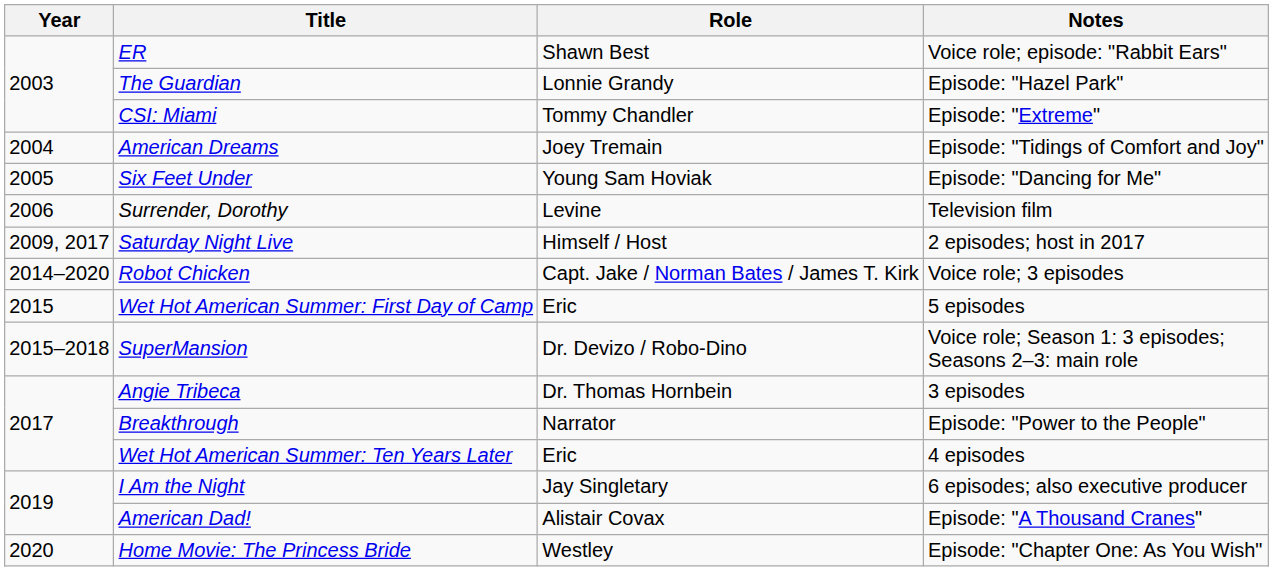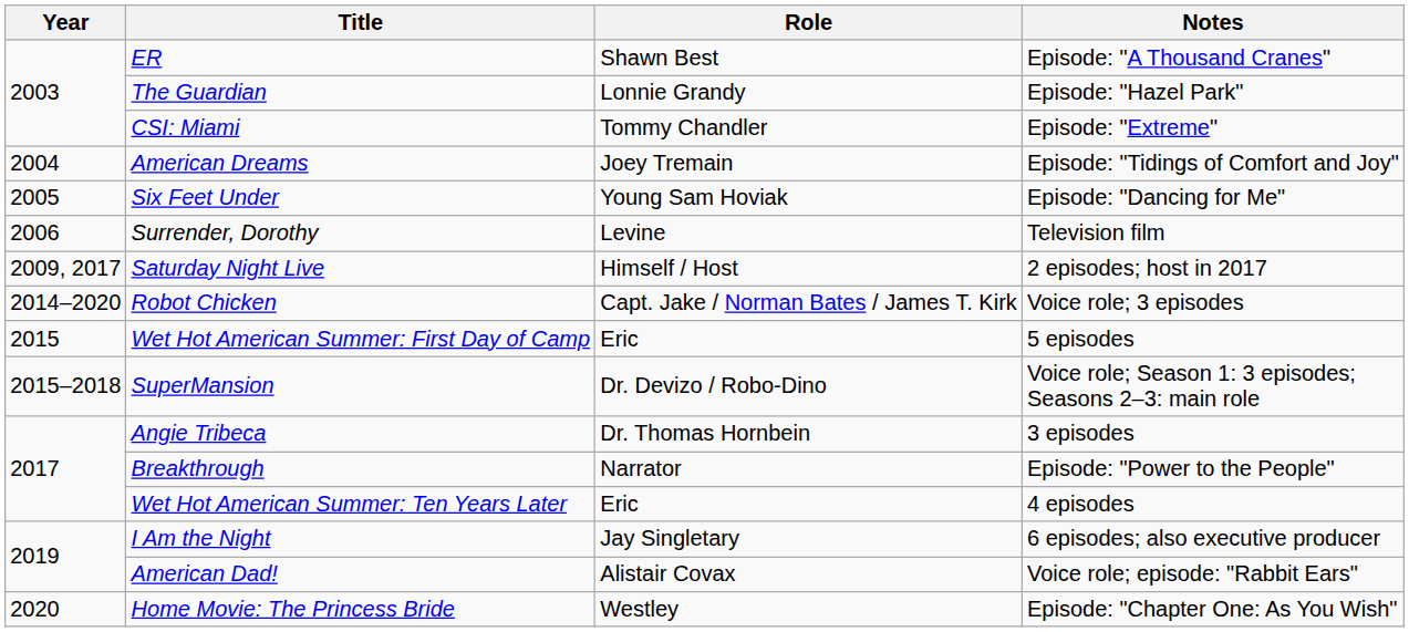 <table class="wikitable sortable">
 <tr>
 <th>Year</th>
 <th>Title</th>
 <th>Role</th>
 <th class="unsortable">Notes</th>
 </tr>
 <tr>
 <td rowspan="3">2003</td>
 <td><em><a href='#'>ER</a></em></td>
 <td>Shawn Best</td>
-<td>Voice role; episode: "Rabbit Ears"</td>
+<td>Episode: "<a href='#'>A Thousand Cranes</a>"</td>
 </tr>
 <tr>
 <td><em><a href='#'>The Guardian</a></em></td>
 <td>Lonnie Grandy</td>
 <td>Episode: "Hazel Park"</td>
 </tr>
 <tr>
 <td><em><a href='#'>CSI: Miami</a></em></td>
 <td>Tommy Chandler</td>
 <td>Episode: "<a href='#'>Extreme</a>"</td>
 </tr>
 <tr>
 <td>2004</td>
 <td><em><a href='#'>American Dreams</a></em></td>
 <td>Joey Tremain</td>
 <td>Episode: "Tidings of Comfort and Joy"</td>
 </tr>
 <tr>
 <td>2005</td>
 <td><em><a href='#'>Six Feet Under</a></em></td>
 <td>Young Sam Hoviak</td>
 <td>Episode: "Dancing for Me"</td>
 </tr>
 <tr>
 <td>2006</td>
 <td><em>Surrender, Dorothy</em></td>
 <td>Levine</td>
 <td>Television film</td>
 </tr>
 <tr>
 <td>2009, 2017</td>
 <td><em><a href='#'>Saturday Night Live</a></em></td>
 <td>Himself / Host</td>
 <td>2 episodes; host in 2017</td>
 </tr>
 <tr>
 <td>2014–2020</td>
 <td><em><a href='#'>Robot Chicken</a></em></td>
 <td>Capt. Jake / <a href='#'>Norman Bates</a> / James T. Kirk</td>
 <td>Voice role; 3 episodes</td>
 </tr>
 <tr>
 <td>2015</td>
 <td><em><a href='#'>Wet Hot American Summer: First Day of Camp</a></em></td>
 <td>Eric</td>
 <td>5 episodes</td>
 </tr>
 <tr>
 <td>2015–2018</td>
 <td><em><a href='#'>SuperMansion</a></em></td>
 <td>Dr. Devizo / Robo-Dino</td>
 <td>Voice role; Season 1: 3 episodes;<br>Seasons 2–3: main role</td>
 </tr>
 <tr>
 <td rowspan="3">2017</td>
 <td><em><a href='#'>Angie Tribeca</a></em></td>
 <td>Dr. Thomas Hornbein</td>
 <td>3 episodes</td>
 </tr>
 <tr>
 <td><em><a href='#'>Breakthrough</a></em></td>
 <td>Narrator</td>
 <td>Episode: "Power to the People"</td>
 </tr>
 <tr>
 <td><em><a href='#'>Wet Hot American Summer: Ten Years Later</a></em></td>
 <td>Eric</td>
 <td>4 episodes</td>
 </tr>
 <tr>
 <td rowspan=2>2019</td>
 <td><em><a href='#'>I Am the Night</a></em></td>
 <td>Jay Singletary</td>
 <td>6 episodes; also executive producer</td>
 </tr>
 <tr>
 <td><em><a href='#'>American Dad!</a></em></td>
 <td>Alistair Covax</td>
-<td>Episode: "<a href='#'>A Thousand Cranes</a>"</td>
+<td>Voice role; episode: "Rabbit Ears"</td>
 </tr>
 <tr>
 <td>2020</td>
 <td><em><a href='#'>Home Movie: The Princess Bride</a></em></td>
 <td>Westley</td>
 <td>Episode: "Chapter One: As You Wish"</td>
 </tr>
 </table>
